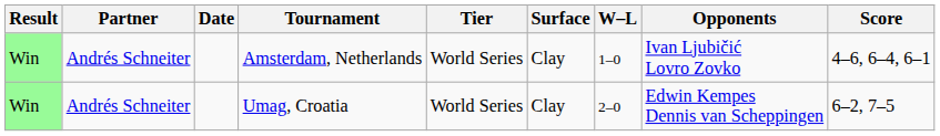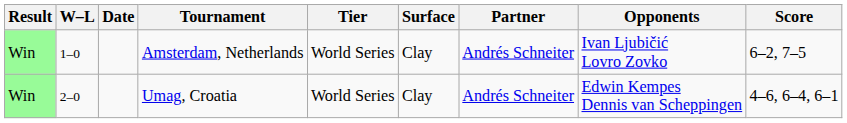 <table class="sortable wikitable">
 <tr>
 <th>Result</th>
-<th>Partner</th>
+<th class="unsortable">W–L</th>
 <th>Date</th>
 <th>Tournament</th>
 <th>Tier</th>
 <th>Surface</th>
-<th class="unsortable">W–L</th>
+<th>Partner</th>
 <th>Opponents</th>
 <th class="unsortable">Score</th>
 </tr>
 <tr>
 <td bgcolor=98FB98>Win</td>
-<td> <a href='#'>Andrés Schneiter</a></td>
+<td><small>1–0</small></td>
 <td><a href='#'></a></td>
 <td><a href='#'>Amsterdam</a>, Netherlands</td>
 <td>World Series</td>
 <td>Clay</td>
-<td><small>1–0</small></td>
+<td> <a href='#'>Andrés Schneiter</a></td>
 <td> <a href='#'>Ivan Ljubičić</a> <br>  <a href='#'>Lovro Zovko</a></td>
-<td>4–6, 6–4, 6–1</td>
+<td>6–2, 7–5</td>
 </tr>
 <tr>
 <td bgcolor=98FB98>Win</td>
-<td> <a href='#'>Andrés Schneiter</a></td>
+<td><small>2–0</small></td>
 <td><a href='#'></a></td>
 <td><a href='#'>Umag</a>, Croatia</td>
 <td>World Series</td>
 <td>Clay</td>
-<td><small>2–0</small></td>
+<td> <a href='#'>Andrés Schneiter</a></td>
 <td> <a href='#'>Edwin Kempes</a> <br>  <a href='#'>Dennis van Scheppingen</a></td>
-<td>6–2, 7–5</td>
+<td>4–6, 6–4, 6–1</td>
 </tr>
 </table>
